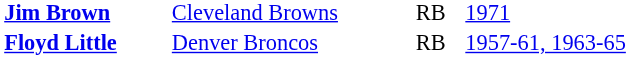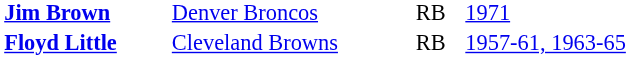 <table style="border:'1' 'solid' 'gray' " width="500">
 <tr>
 </tr>
 <tr>
 <td><strong><a href='#'>Jim Brown</a></strong></td>
-<td><a href='#'>Cleveland Browns</a></td>
+<td><a href='#'>Denver Broncos</a></td>
 <td>RB</td>
 <td><a href='#'>1971</a></td>
 </tr>
 <tr>
 <td><strong><a href='#'>Floyd Little</a></strong></td>
-<td><a href='#'>Denver Broncos</a></td>
+<td><a href='#'>Cleveland Browns</a></td>
 <td>RB</td>
 <td><a href='#'>1957-61, 1963-65</a></td>
 </tr>
 </table>
